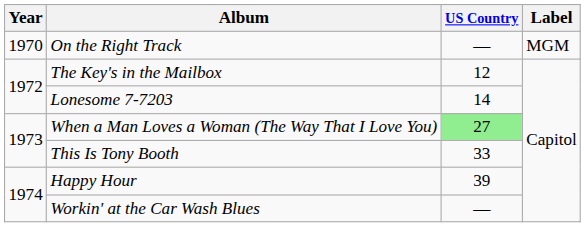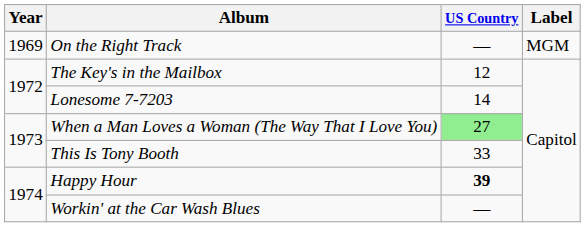 <table class="wikitable">
 <tr>
 <th>Year</th>
 <th>Album</th>
 <th><small><a href='#'>US Country</a></small></th>
 <th>Label</th>
 </tr>
 <tr>
-<td>1970</td>
+<td>1969</td>
 <td><em>On the Right Track</em></td>
 <td align="center">—</td>
 <td>MGM</td>
 </tr>
 <tr>
 <td rowspan="2">1972</td>
 <td><em>The Key's in the Mailbox</em></td>
 <td align="center">12</td>
 <td rowspan="6">Capitol</td>
 </tr>
 <tr>
 <td><em>Lonesome 7-7203</em></td>
 <td align="center">14</td>
 </tr>
 <tr>
 <td rowspan="2">1973</td>
 <td><em>When a Man Loves a Woman (The Way That I Love You)</em></td>
 <td align="center" style="background: lightgreen;">27</td>
 </tr>
 <tr>
 <td><em>This Is Tony Booth</em></td>
 <td align="center">33</td>
 </tr>
 <tr>
 <td rowspan="2">1974</td>
 <td><em>Happy Hour</em></td>
-<td align="center">39</td>
+<td align="center"><strong>39</strong></td>
 </tr>
 <tr>
 <td><em>Workin' at the Car Wash Blues</em></td>
 <td align="center">—</td>
 </tr>
 </table>
